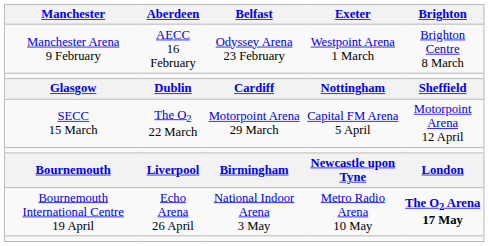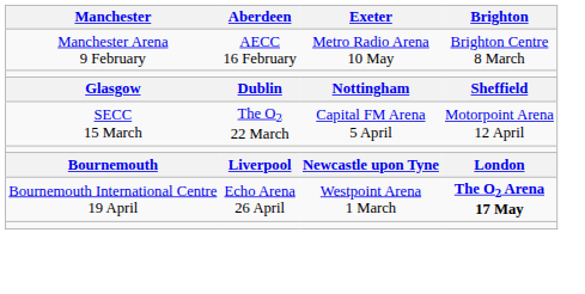 <table class="wikitable" style="text-align:center;">
 <tr>
 <th style="border-left:none; border-right:none;"> <a href='#'>Manchester</a></th>
 <th style="border-left:none; border-right:none;"> <a href='#'>Aberdeen</a></th>
-<th style="border-left:none; border-right:none;"> <a href='#'>Belfast</a></th>
 <th style="border-left:none; border-right:none;"> <a href='#'>Exeter</a></th>
 <th style="border-left:none; border-right:none;"> <a href='#'>Brighton</a></th>
 </tr>
 <tr>
 <td style="border-left:none; border-right:none;"><a href='#'>Manchester Arena</a><br>9 February</td>
 <td style="border-left:none; border-right:none;"><a href='#'>AECC</a><br>16 February</td>
-<td style="border-left:none; border-right:none;"><a href='#'>Odyssey Arena</a><br>23 February</td>
-<td style="border-left:none; border-right:none;"><a href='#'>Westpoint Arena</a><br>1 March</td>
+<td style="border-left:none; border-right:none;"><a href='#'>Metro Radio Arena</a><br>10 May</td>
 <td style="border-left:none; border-right:none;"><a href='#'>Brighton Centre</a><br>8 March</td>
 </tr>
 <tr>
-<td style="border:none;"></td>
 <td style="border:none;"></td>
 <td style="border:none;"></td>
 <td style="border:none;"></td>
 <td style="border:none;"></td>
 </tr>
 <tr>
 <th style="border-left:none; border-right:none;"> <a href='#'>Glasgow</a></th>
 <th style="border-left:none; border-right:none;"> <a href='#'>Dublin</a></th>
-<th style="border-left:none; border-right:none;"> <a href='#'>Cardiff</a></th>
 <th style="border-left:none; border-right:none;"> <a href='#'>Nottingham</a></th>
 <th style="border-left:none; border-right:none;"> <a href='#'>Sheffield</a></th>
 </tr>
 <tr>
 <td style="border-left:none; border-right:none;"><a href='#'>SECC</a><br>15 March</td>
 <td style="border-left:none; border-right:none;"><a href='#'>The O<sub>2</sub></a><br>22 March</td>
-<td style="border-left:none; border-right:none;"><a href='#'>Motorpoint Arena</a><br>29 March</td>
 <td style="border-left:none; border-right:none;"><a href='#'>Capital FM Arena</a><br>5 April</td>
 <td style="border-left:none; border-right:none;"><a href='#'>Motorpoint Arena</a><br>12 April</td>
 </tr>
 <tr>
 <td style="border:none;"></td>
 <td style="border:none;"></td>
 <td style="border:none;"></td>
 <td style="border:none;"></td>
-<td style="border:none;"></td>
 </tr>
 <tr>
 <th style="border-left:none; border-right:none;"> <a href='#'>Bournemouth</a></th>
 <th style="border-left:none; border-right:none;"> <a href='#'>Liverpool</a></th>
-<th style="border-left:none; border-right:none;"> <a href='#'>Birmingham</a></th>
 <th style="border-left:none; border-right:none;"> <a href='#'>Newcastle upon Tyne</a></th>
 <th style="border-left:none; border-right:none;"> <a href='#'>London</a></th>
 </tr>
 <tr>
 <td style="border-left:none; border-right:none;"><a href='#'>Bournemouth International Centre</a><br>19 April</td>
 <td style="border-left:none; border-right:none;"><a href='#'>Echo Arena</a><br>26 April</td>
-<td style="border-left:none; border-right:none;"><a href='#'>National Indoor Arena</a><br>3 May</td>
-<td style="border-left:none; border-right:none;"><a href='#'>Metro Radio Arena</a><br>10 May</td>
+<td style="border-left:none; border-right:none;"><a href='#'>Westpoint Arena</a><br>1 March</td>
 <td style="border-left:none; border-right:none;"><strong><a href='#'>The O<sub>2</sub> Arena</a><br>17 May</strong></td>
 </tr>
 <tr>
 <td style="border:none;"></td>
 <td style="border:none;"></td>
 <td style="border:none;"></td>
 <td style="border:none;"></td>
-<td style="border:none;"></td>
 </tr>
 </table>
